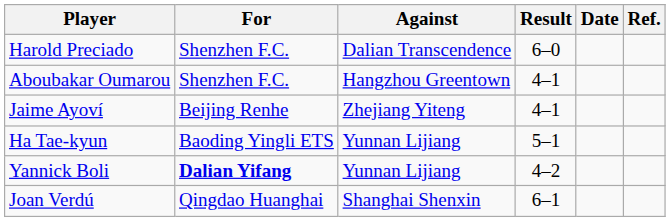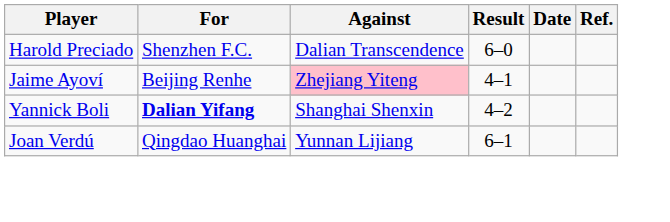 <table class="wikitable">
 <tr>
 <th>Player</th>
 <th>For</th>
 <th>Against</th>
 <th style="text-align:center">Result</th>
 <th>Date</th>
 <th>Ref.</th>
 </tr>
 <tr>
 <td> <a href='#'>Harold Preciado</a></td>
 <td><a href='#'>Shenzhen F.C.</a></td>
 <td><a href='#'>Dalian Transcendence</a></td>
 <td align="center">6–0</td>
 <td></td>
 <td></td>
 </tr>
 <tr>
-<td> <a href='#'>Aboubakar Oumarou</a></td>
-<td><a href='#'>Shenzhen F.C.</a></td>
-<td><a href='#'>Hangzhou Greentown</a></td>
-<td align="center">4–1</td>
-<td></td>
-<td></td>
-</tr>
-<tr>
 <td> <a href='#'>Jaime Ayoví</a></td>
 <td><a href='#'>Beijing Renhe</a></td>
-<td><a href='#'>Zhejiang Yiteng</a></td>
+<td style="background: pink;"><a href='#'>Zhejiang Yiteng</a></td>
 <td align="center">4–1</td>
-<td></td>
-<td></td>
-</tr>
-<tr>
-<td> <a href='#'>Ha Tae-kyun</a></td>
-<td><a href='#'>Baoding Yingli ETS</a></td>
-<td><a href='#'>Yunnan Lijiang</a></td>
-<td align="center">5–1</td>
 <td></td>
 <td></td>
 </tr>
 <tr>
 <td> <a href='#'>Yannick Boli</a></td>
 <td><strong><a href='#'>Dalian Yifang</a></strong></td>
-<td><a href='#'>Yunnan Lijiang</a></td>
+<td><a href='#'>Shanghai Shenxin</a></td>
 <td align="center">4–2</td>
 <td></td>
 <td></td>
 </tr>
 <tr>
 <td> <a href='#'>Joan Verdú</a></td>
 <td><a href='#'>Qingdao Huanghai</a></td>
-<td><a href='#'>Shanghai Shenxin</a></td>
+<td><a href='#'>Yunnan Lijiang</a></td>
 <td align="center">6–1</td>
 <td></td>
 <td></td>
 </tr>
 </table>
